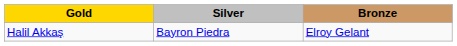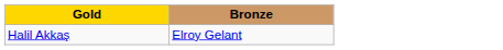 <table class="wikitable" style="text-align:left">
 <tr align="center">
 <td width=200 bgcolor=gold><strong>Gold</strong></td>
-<td width=200 bgcolor=silver><strong>Silver</strong></td>
 <td width=200 bgcolor=CC9966><strong>Bronze</strong></td>
 </tr>
 <tr>
 <td><a href='#'>Halil Akkaş</a><br><em></em></td>
-<td><a href='#'>Bayron Piedra</a><br><em></em></td>
 <td><a href='#'>Elroy Gelant</a><br><em></em></td>
 </tr>
 </table>
